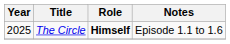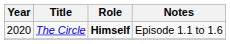 <table class="wikitable sortable">
 <tr>
 <th>Year</th>
 <th>Title</th>
 <th>Role</th>
 <th class="unsortable">Notes</th>
 </tr>
 <tr>
-<td>2025</td>
+<td>2020</td>
 <td><em><a href='#'>The Circle</a></em></td>
 <td><strong>Himself</strong></td>
 <td>Episode 1.1 to 1.6</td>
 </tr>
 <tr>
 </tr>
 </table>
